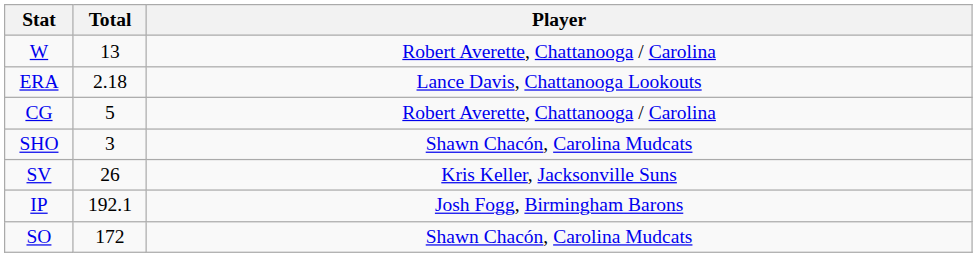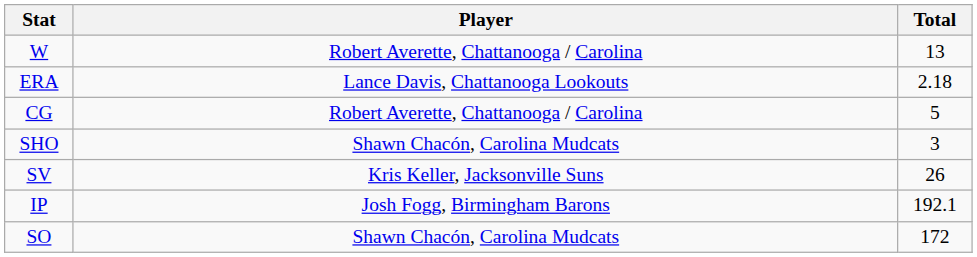 <table class="wikitable" width="40%" style="text-align:center;">
 <tr>
 <th width="5%">Stat</th>
+<th width="60%">Player</th>
 <th width="5%">Total</th>
-<th width="60%">Player</th>
 </tr>
 <tr>
 <td><a href='#'>W</a></td>
+<td><a href='#'>Robert Averette</a>, <a href='#'>Chattanooga</a> / <a href='#'>Carolina</a></td>
 <td>13</td>
-<td><a href='#'>Robert Averette</a>, <a href='#'>Chattanooga</a> / <a href='#'>Carolina</a></td>
 </tr>
 <tr>
 <td><a href='#'>ERA</a></td>
+<td><a href='#'>Lance Davis</a>, <a href='#'>Chattanooga Lookouts</a></td>
 <td>2.18</td>
-<td><a href='#'>Lance Davis</a>, <a href='#'>Chattanooga Lookouts</a></td>
 </tr>
 <tr>
 <td><a href='#'>CG</a></td>
+<td><a href='#'>Robert Averette</a>, <a href='#'>Chattanooga</a> / <a href='#'>Carolina</a></td>
 <td>5</td>
-<td><a href='#'>Robert Averette</a>, <a href='#'>Chattanooga</a> / <a href='#'>Carolina</a></td>
 </tr>
 <tr>
 <td><a href='#'>SHO</a></td>
+<td><a href='#'>Shawn Chacón</a>, <a href='#'>Carolina Mudcats</a></td>
 <td>3</td>
-<td><a href='#'>Shawn Chacón</a>, <a href='#'>Carolina Mudcats</a></td>
 </tr>
 <tr>
 <td><a href='#'>SV</a></td>
+<td><a href='#'>Kris Keller</a>, <a href='#'>Jacksonville Suns</a></td>
 <td>26</td>
-<td><a href='#'>Kris Keller</a>, <a href='#'>Jacksonville Suns</a></td>
 </tr>
 <tr>
 <td><a href='#'>IP</a></td>
+<td><a href='#'>Josh Fogg</a>, <a href='#'>Birmingham Barons</a></td>
 <td>192.1</td>
-<td><a href='#'>Josh Fogg</a>, <a href='#'>Birmingham Barons</a></td>
 </tr>
 <tr>
 <td><a href='#'>SO</a></td>
+<td><a href='#'>Shawn Chacón</a>, <a href='#'>Carolina Mudcats</a></td>
 <td>172</td>
-<td><a href='#'>Shawn Chacón</a>, <a href='#'>Carolina Mudcats</a></td>
 </tr>
 </table>
